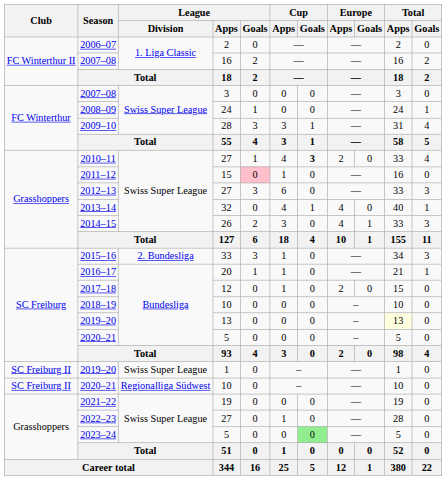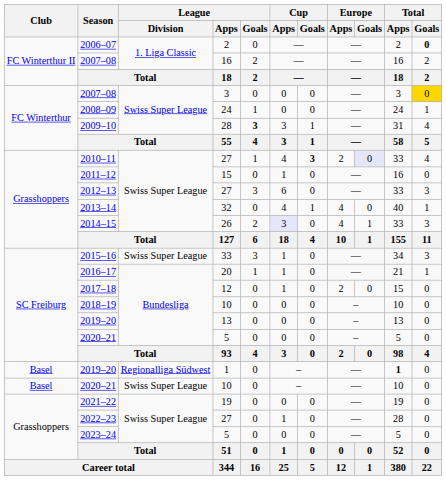 <table class="wikitable" style="text-align: center">
 <tr>
 <th rowspan="2">Club</th>
 <th rowspan="2">Season</th>
 <th colspan="3">League</th>
 <th colspan="2">Cup</th>
 <th colspan="2">Europe</th>
 <th colspan="2">Total</th>
 </tr>
 <tr>
 <th>Division</th>
 <th>Apps</th>
 <th>Goals</th>
 <th>Apps</th>
 <th>Goals</th>
 <th>Apps</th>
 <th>Goals</th>
 <th>Apps</th>
 <th>Goals</th>
 </tr>
 <tr>
 <td rowspan="3"><a href='#'>FC Winterthur II</a></td>
 <td><a href='#'>2006–07</a></td>
 <td rowspan="2"><a href='#'>1. Liga Classic</a></td>
 <td>2</td>
 <td>0</td>
 <td colspan="2">—</td>
 <td colspan="2">—</td>
 <td>2</td>
-<td>0</td>
+<td><strong>0</strong></td>
 </tr>
 <tr>
 <td><a href='#'>2007–08</a></td>
 <td>16</td>
 <td>2</td>
 <td colspan="2">—</td>
 <td colspan="2">—</td>
 <td>16</td>
 <td>2</td>
 </tr>
 <tr>
 <th colspan="2">Total</th>
 <th>18</th>
 <th>2</th>
 <th colspan="2">—</th>
 <th colspan="2">—</th>
 <th>18</th>
 <th>2</th>
 </tr>
 <tr>
 <td rowspan="4"><a href='#'>FC Winterthur</a></td>
 <td><a href='#'>2007–08</a></td>
 <td rowspan="3"><a href='#'>Swiss Super League</a></td>
 <td>3</td>
 <td>0</td>
 <td>0</td>
 <td>0</td>
 <td colspan="2">—</td>
 <td>3</td>
-<td>0</td>
+<td style="background: gold;">0</td>
 </tr>
 <tr>
 <td><a href='#'>2008–09</a></td>
 <td>24</td>
 <td>1</td>
 <td>0</td>
 <td>0</td>
 <td colspan="2">—</td>
 <td>24</td>
 <td>1</td>
 </tr>
 <tr>
 <td><a href='#'>2009–10</a></td>
 <td>28</td>
-<td>3</td>
+<td><strong>3</strong></td>
 <td>3</td>
 <td>1</td>
 <td colspan="2">—</td>
 <td>31</td>
 <td>4</td>
 </tr>
 <tr>
 <th colspan="2">Total</th>
 <th>55</th>
 <th>4</th>
 <th>3</th>
 <th>1</th>
 <th colspan="2">—</th>
 <th>58</th>
 <th>5</th>
 </tr>
 <tr>
 <td rowspan="6"><a href='#'>Grasshoppers</a></td>
 <td><a href='#'>2010–11</a></td>
 <td rowspan="5">Swiss Super League</td>
 <td>27</td>
 <td>1</td>
 <td>4</td>
 <td><strong>3</strong></td>
 <td>2</td>
-<td>0</td>
+<td style="background: lavender;">0</td>
 <td>33</td>
 <td>4</td>
 </tr>
 <tr>
 <td><a href='#'>2011–12</a></td>
 <td>15</td>
-<td style="background: pink;">0</td>
+<td>0</td>
 <td>1</td>
 <td>0</td>
 <td colspan="2">—</td>
 <td>16</td>
 <td>0</td>
 </tr>
 <tr>
 <td><a href='#'>2012–13</a></td>
 <td>27</td>
 <td>3</td>
 <td>6</td>
 <td>0</td>
 <td colspan="2">—</td>
 <td>33</td>
 <td>3</td>
 </tr>
 <tr>
 <td><a href='#'>2013–14</a></td>
 <td>32</td>
 <td>0</td>
 <td>4</td>
 <td>1</td>
 <td>4</td>
 <td>0</td>
 <td>40</td>
 <td>1</td>
 </tr>
 <tr>
 <td><a href='#'>2014–15</a></td>
 <td>26</td>
 <td>2</td>
-<td>3</td>
+<td style="background: lavender;">3</td>
 <td>0</td>
 <td>4</td>
 <td>1</td>
 <td>33</td>
 <td>3</td>
 </tr>
 <tr>
 <th colspan="2">Total</th>
 <th>127</th>
 <th>6</th>
 <th>18</th>
 <th>4</th>
 <th>10</th>
 <th>1</th>
 <th>155</th>
 <th>11</th>
 </tr>
 <tr>
 <td rowspan="7"><a href='#'>SC Freiburg</a></td>
 <td><a href='#'>2015–16</a></td>
-<td><a href='#'>2. Bundesliga</a></td>
+<td>Swiss Super League</td>
 <td>33</td>
 <td>3</td>
 <td>1</td>
 <td>0</td>
 <td colspan="2">—</td>
 <td>34</td>
 <td>3</td>
 </tr>
 <tr>
 <td><a href='#'>2016–17</a></td>
 <td rowspan="5"><a href='#'>Bundesliga</a></td>
 <td>20</td>
 <td>1</td>
 <td>1</td>
 <td>0</td>
 <td colspan="2">—</td>
 <td>21</td>
 <td>1</td>
 </tr>
 <tr>
 <td><a href='#'>2017–18</a></td>
 <td>12</td>
 <td>0</td>
 <td>1</td>
 <td>0</td>
 <td>2</td>
 <td>0</td>
 <td>15</td>
 <td>0</td>
 </tr>
 <tr>
 <td><a href='#'>2018–19</a></td>
 <td>10</td>
 <td>0</td>
 <td>0</td>
 <td>0</td>
 <td colspan="2">–</td>
 <td>10</td>
 <td>0</td>
 </tr>
 <tr>
 <td><a href='#'>2019–20</a></td>
 <td>13</td>
 <td>0</td>
 <td>0</td>
 <td>0</td>
 <td colspan="2">–</td>
-<td style="background: lightyellow;">13</td>
+<td>13</td>
 <td>0</td>
 </tr>
 <tr>
 <td><a href='#'>2020–21</a></td>
 <td>5</td>
 <td>0</td>
 <td>0</td>
 <td>0</td>
 <td colspan="2">–</td>
 <td>5</td>
 <td>0</td>
 </tr>
 <tr>
 <th colspan="2">Total</th>
 <th>93</th>
 <th>4</th>
 <th>3</th>
 <th>0</th>
 <th>2</th>
 <th>0</th>
 <th>98</th>
 <th>4</th>
 </tr>
 <tr>
-<td><a href='#'>SC Freiburg II</a></td>
+<td><a href='#'>Basel</a></td>
 <td><a href='#'>2019–20</a></td>
-<td>Swiss Super League</td>
+<td><a href='#'>Regionalliga Südwest</a></td>
 <td>1</td>
 <td>0</td>
 <td colspan="2">–</td>
 <td colspan="2">—</td>
-<td>1</td>
+<td><strong>1</strong></td>
 <td>0</td>
 </tr>
 <tr>
-<td><a href='#'>SC Freiburg II</a></td>
+<td><a href='#'>Basel</a></td>
 <td><a href='#'>2020–21</a></td>
-<td><a href='#'>Regionalliga Südwest</a></td>
+<td>Swiss Super League</td>
 <td>10</td>
 <td>0</td>
 <td colspan="2">–</td>
 <td colspan="2">—</td>
 <td>10</td>
 <td>0</td>
 </tr>
 <tr>
 <td rowspan="4">Grasshoppers</td>
 <td><a href='#'>2021–22</a></td>
 <td rowspan="3">Swiss Super League</td>
 <td>19</td>
 <td>0</td>
 <td>0</td>
 <td>0</td>
 <td colspan="2">—</td>
 <td>19</td>
 <td>0</td>
 </tr>
 <tr>
 <td><a href='#'>2022–23</a></td>
 <td>27</td>
 <td>0</td>
 <td>1</td>
 <td>0</td>
 <td colspan="2">—</td>
 <td>28</td>
 <td>0</td>
 </tr>
 <tr>
 <td><a href='#'>2023–24</a></td>
 <td>5</td>
 <td>0</td>
 <td>0</td>
-<td style="background: lightgreen;">0</td>
+<td>0</td>
 <td colspan="2">—</td>
 <td>5</td>
 <td>0</td>
 </tr>
 <tr>
 <th colspan="2">Total</th>
 <th>51</th>
 <th>0</th>
 <th>1</th>
 <th>0</th>
 <th>0</th>
 <th>0</th>
 <th>52</th>
 <th>0</th>
 </tr>
 <tr>
 <th colspan="3">Career total</th>
 <th>344</th>
 <th>16</th>
 <th>25</th>
 <th>5</th>
 <th>12</th>
 <th>1</th>
 <th>380</th>
 <th>22</th>
 </tr>
 </table>
